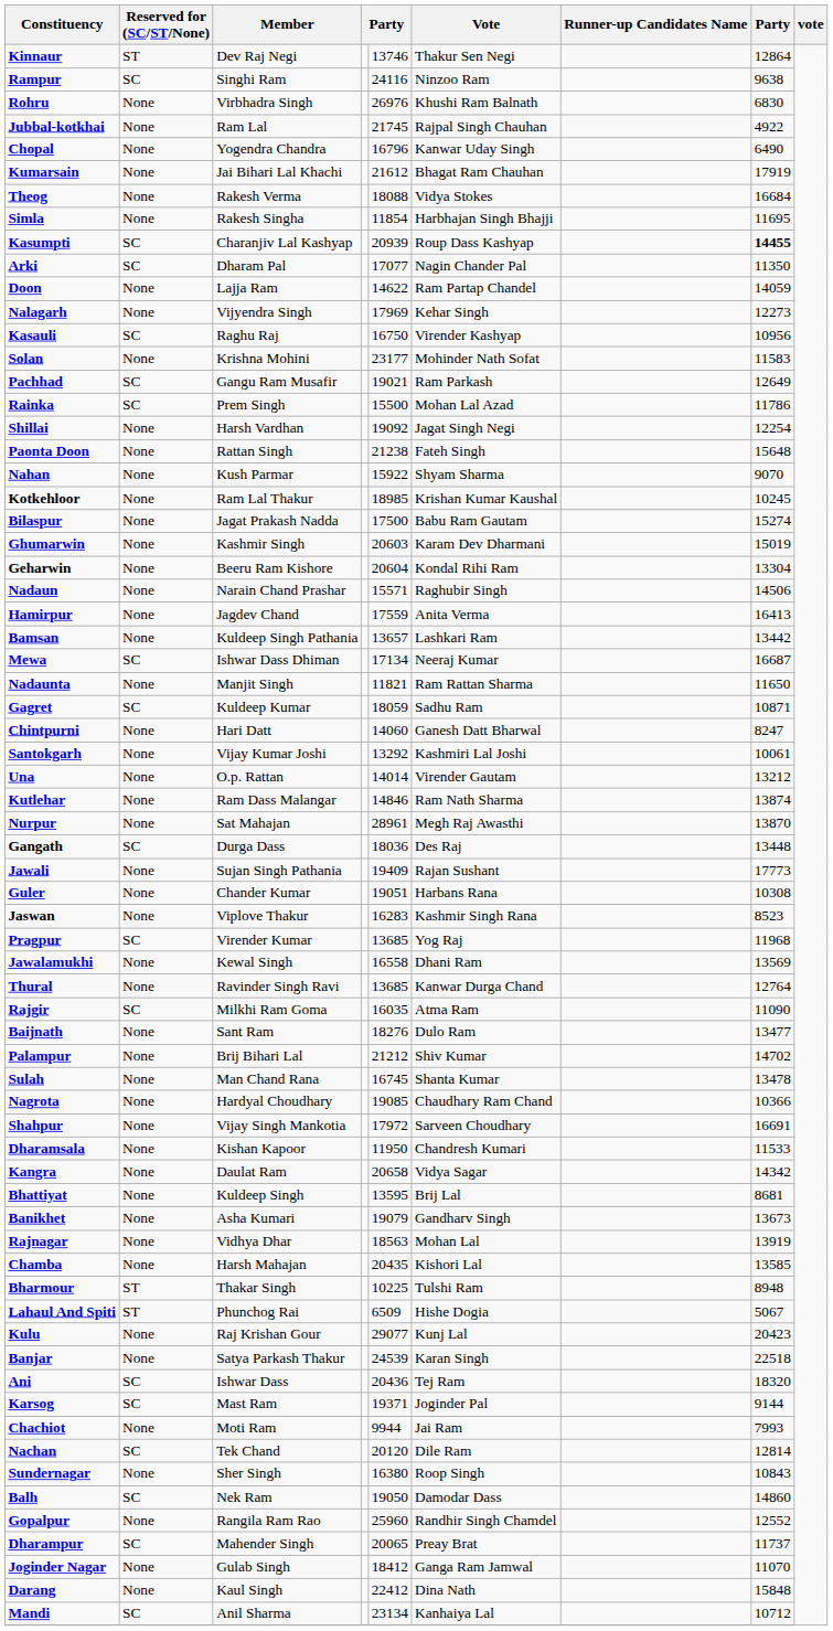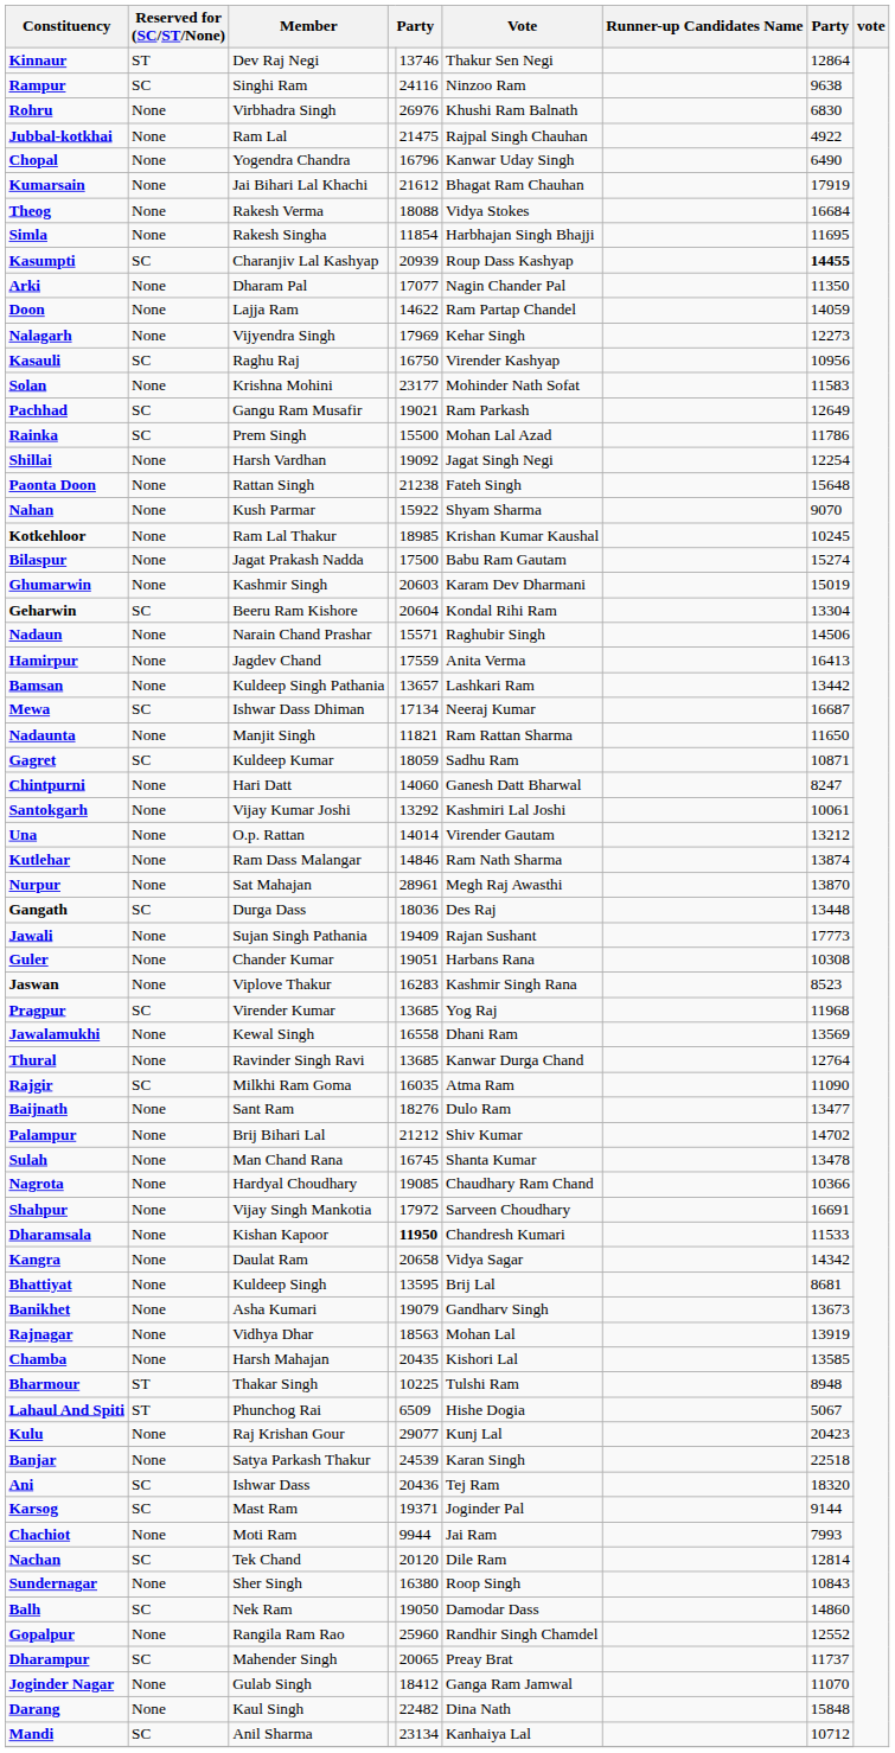 <table class="wikitable sortable">
 <tr>
 <th><strong>Constituency</strong></th>
 <th>Reserved for<br>(<a href='#'>SC</a>/<a href='#'>ST</a>/None)</th>
 <th>Member</th>
 <th colspan=2>Party</th>
 <th>Vote</th>
 <th>Runner-up Candidates Name</th>
 <th colspan="2">Party</th>
 <th>vote</th>
 </tr>
 <tr>
 <td><a href='#'><strong>Kinnaur</strong></a></td>
 <td>ST</td>
 <td>Dev Raj Negi</td>
 <td></td>
 <td>13746</td>
 <td>Thakur Sen Negi</td>
 <td></td>
 <td>12864</td>
 </tr>
 <tr>
 <td><a href='#'><strong>Rampur</strong></a></td>
 <td>SC</td>
 <td>Singhi Ram</td>
 <td></td>
 <td>24116</td>
 <td>Ninzoo Ram</td>
 <td></td>
 <td>9638</td>
 </tr>
 <tr>
 <td><a href='#'><strong>Rohru</strong></a></td>
 <td>None</td>
 <td>Virbhadra Singh</td>
 <td></td>
 <td>26976</td>
 <td>Khushi Ram Balnath</td>
 <td></td>
 <td>6830</td>
 </tr>
 <tr>
 <td><a href='#'><strong>Jubbal-kotkhai</strong></a></td>
 <td>None</td>
 <td>Ram Lal</td>
 <td></td>
-<td>21745</td>
+<td>21475</td>
 <td>Rajpal Singh Chauhan</td>
 <td></td>
 <td>4922</td>
 </tr>
 <tr>
 <td><a href='#'><strong>Chopal</strong></a></td>
 <td>None</td>
 <td>Yogendra Chandra</td>
 <td></td>
 <td>16796</td>
 <td>Kanwar Uday Singh</td>
 <td></td>
 <td>6490</td>
 </tr>
 <tr>
 <td><a href='#'><strong>Kumarsain</strong></a></td>
 <td>None</td>
 <td>Jai Bihari Lal Khachi</td>
 <td></td>
 <td>21612</td>
 <td>Bhagat Ram Chauhan</td>
 <td></td>
 <td>17919</td>
 </tr>
 <tr>
 <td><a href='#'><strong>Theog</strong></a></td>
 <td>None</td>
 <td>Rakesh Verma</td>
 <td></td>
 <td>18088</td>
 <td>Vidya Stokes</td>
 <td></td>
 <td>16684</td>
 </tr>
 <tr>
 <td><a href='#'><strong>Simla</strong></a></td>
 <td>None</td>
 <td>Rakesh Singha</td>
 <td></td>
 <td>11854</td>
 <td>Harbhajan Singh Bhajji</td>
 <td></td>
 <td>11695</td>
 </tr>
 <tr>
 <td><a href='#'><strong>Kasumpti</strong></a></td>
 <td>SC</td>
 <td>Charanjiv Lal Kashyap</td>
 <td></td>
 <td>20939</td>
 <td>Roup Dass Kashyap</td>
 <td></td>
 <td><strong>14455</strong></td>
 </tr>
 <tr>
 <td><a href='#'><strong>Arki</strong></a></td>
-<td>SC</td>
+<td>None</td>
 <td>Dharam Pal</td>
 <td></td>
 <td>17077</td>
 <td>Nagin Chander Pal</td>
 <td></td>
 <td>11350</td>
 </tr>
 <tr>
 <td><a href='#'><strong>Doon</strong></a></td>
 <td>None</td>
 <td>Lajja Ram</td>
 <td></td>
 <td>14622</td>
 <td>Ram Partap Chandel</td>
 <td></td>
 <td>14059</td>
 </tr>
 <tr>
 <td><a href='#'><strong>Nalagarh</strong></a></td>
 <td>None</td>
 <td>Vijyendra Singh</td>
 <td></td>
 <td>17969</td>
 <td>Kehar Singh</td>
 <td></td>
 <td>12273</td>
 </tr>
 <tr>
 <td><a href='#'><strong>Kasauli</strong></a></td>
 <td>SC</td>
 <td>Raghu Raj</td>
 <td></td>
 <td>16750</td>
 <td>Virender Kashyap</td>
 <td></td>
 <td>10956</td>
 </tr>
 <tr>
 <td><a href='#'><strong>Solan</strong></a></td>
 <td>None</td>
 <td>Krishna Mohini</td>
 <td></td>
 <td>23177</td>
 <td>Mohinder Nath Sofat</td>
 <td></td>
 <td>11583</td>
 </tr>
 <tr>
 <td><a href='#'><strong>Pachhad</strong></a></td>
 <td>SC</td>
 <td>Gangu Ram Musafir</td>
 <td></td>
 <td>19021</td>
 <td>Ram Parkash</td>
 <td></td>
 <td>12649</td>
 </tr>
 <tr>
 <td><a href='#'><strong>Rainka</strong></a></td>
 <td>SC</td>
 <td>Prem Singh</td>
 <td></td>
 <td>15500</td>
 <td>Mohan Lal Azad</td>
 <td></td>
 <td>11786</td>
 </tr>
 <tr>
 <td><a href='#'><strong>Shillai</strong></a></td>
 <td>None</td>
 <td>Harsh Vardhan</td>
 <td></td>
 <td>19092</td>
 <td>Jagat Singh Negi</td>
 <td></td>
 <td>12254</td>
 </tr>
 <tr>
 <td><a href='#'><strong>Paonta Doon</strong></a></td>
 <td>None</td>
 <td>Rattan Singh</td>
 <td></td>
 <td>21238</td>
 <td>Fateh Singh</td>
 <td></td>
 <td>15648</td>
 </tr>
 <tr>
 <td><a href='#'><strong>Nahan</strong></a></td>
 <td>None</td>
 <td>Kush Parmar</td>
 <td></td>
 <td>15922</td>
 <td>Shyam Sharma</td>
 <td></td>
 <td>9070</td>
 </tr>
 <tr>
 <td><strong>Kotkehloor</strong></td>
 <td>None</td>
 <td>Ram Lal Thakur</td>
 <td></td>
 <td>18985</td>
 <td>Krishan Kumar Kaushal</td>
 <td></td>
 <td>10245</td>
 </tr>
 <tr>
 <td><a href='#'><strong>Bilaspur</strong></a></td>
 <td>None</td>
 <td>Jagat Prakash Nadda</td>
 <td></td>
 <td>17500</td>
 <td>Babu Ram Gautam</td>
 <td></td>
 <td>15274</td>
 </tr>
 <tr>
 <td><a href='#'><strong>Ghumarwin</strong></a></td>
 <td>None</td>
 <td>Kashmir Singh</td>
 <td></td>
 <td>20603</td>
 <td>Karam Dev Dharmani</td>
 <td></td>
 <td>15019</td>
 </tr>
 <tr>
 <td><strong>Geharwin</strong></td>
-<td>None</td>
+<td>SC</td>
 <td>Beeru Ram Kishore</td>
 <td></td>
 <td>20604</td>
 <td>Kondal Rihi Ram</td>
 <td></td>
 <td>13304</td>
 </tr>
 <tr>
 <td><a href='#'><strong>Nadaun</strong></a></td>
 <td>None</td>
 <td>Narain Chand Prashar</td>
 <td></td>
 <td>15571</td>
 <td>Raghubir Singh</td>
 <td></td>
 <td>14506</td>
 </tr>
 <tr>
 <td><a href='#'><strong>Hamirpur</strong></a></td>
 <td>None</td>
 <td>Jagdev Chand</td>
 <td></td>
 <td>17559</td>
 <td>Anita Verma</td>
 <td></td>
 <td>16413</td>
 </tr>
 <tr>
 <td><a href='#'><strong>Bamsan</strong></a></td>
 <td>None</td>
 <td>Kuldeep Singh Pathania</td>
 <td></td>
 <td>13657</td>
 <td>Lashkari Ram</td>
 <td></td>
 <td>13442</td>
 </tr>
 <tr>
 <td><a href='#'><strong>Mewa</strong></a></td>
 <td>SC</td>
 <td>Ishwar Dass Dhiman</td>
 <td></td>
 <td>17134</td>
 <td>Neeraj Kumar</td>
 <td></td>
 <td>16687</td>
 </tr>
 <tr>
 <td><a href='#'><strong>Nadaunta</strong></a></td>
 <td>None</td>
 <td>Manjit Singh</td>
 <td></td>
 <td>11821</td>
 <td>Ram Rattan Sharma</td>
 <td></td>
 <td>11650</td>
 </tr>
 <tr>
 <td><a href='#'><strong>Gagret</strong></a></td>
 <td>SC</td>
 <td>Kuldeep Kumar</td>
 <td></td>
 <td>18059</td>
 <td>Sadhu Ram</td>
 <td></td>
 <td>10871</td>
 </tr>
 <tr>
 <td><a href='#'><strong>Chintpurni</strong></a></td>
 <td>None</td>
 <td>Hari Datt</td>
 <td></td>
 <td>14060</td>
 <td>Ganesh Datt Bharwal</td>
 <td></td>
 <td>8247</td>
 </tr>
 <tr>
 <td><a href='#'><strong>Santokgarh</strong></a></td>
 <td>None</td>
 <td>Vijay Kumar Joshi</td>
 <td></td>
 <td>13292</td>
 <td>Kashmiri Lal Joshi</td>
 <td></td>
 <td>10061</td>
 </tr>
 <tr>
 <td><a href='#'><strong>Una</strong></a></td>
 <td>None</td>
 <td>O.p. Rattan</td>
 <td></td>
 <td>14014</td>
 <td>Virender Gautam</td>
 <td></td>
 <td>13212</td>
 </tr>
 <tr>
 <td><a href='#'><strong>Kutlehar</strong></a></td>
 <td>None</td>
 <td>Ram Dass Malangar</td>
 <td></td>
 <td>14846</td>
 <td>Ram Nath Sharma</td>
 <td></td>
 <td>13874</td>
 </tr>
 <tr>
 <td><a href='#'><strong>Nurpur</strong></a></td>
 <td>None</td>
 <td>Sat Mahajan</td>
 <td></td>
 <td>28961</td>
 <td>Megh Raj Awasthi</td>
 <td></td>
 <td>13870</td>
 </tr>
 <tr>
 <td><strong>Gangath</strong></td>
 <td>SC</td>
 <td>Durga Dass</td>
 <td></td>
 <td>18036</td>
 <td>Des Raj</td>
 <td></td>
 <td>13448</td>
 </tr>
 <tr>
 <td><a href='#'><strong>Jawali</strong></a></td>
 <td>None</td>
 <td>Sujan Singh Pathania</td>
 <td></td>
 <td>19409</td>
 <td>Rajan Sushant</td>
 <td></td>
 <td>17773</td>
 </tr>
 <tr>
 <td><a href='#'><strong>Guler</strong></a></td>
 <td>None</td>
 <td>Chander Kumar</td>
 <td></td>
 <td>19051</td>
 <td>Harbans Rana</td>
 <td></td>
 <td>10308</td>
 </tr>
 <tr>
 <td><strong>Jaswan</strong></td>
 <td>None</td>
 <td>Viplove Thakur</td>
 <td></td>
 <td>16283</td>
 <td>Kashmir Singh Rana</td>
 <td></td>
 <td>8523</td>
 </tr>
 <tr>
 <td><a href='#'><strong>Pragpur</strong></a></td>
 <td>SC</td>
 <td>Virender Kumar</td>
 <td></td>
 <td>13685</td>
 <td>Yog Raj</td>
 <td></td>
 <td>11968</td>
 </tr>
 <tr>
 <td><a href='#'><strong>Jawalamukhi</strong></a></td>
 <td>None</td>
 <td>Kewal Singh</td>
 <td></td>
 <td>16558</td>
 <td>Dhani Ram</td>
 <td></td>
 <td>13569</td>
 </tr>
 <tr>
 <td><a href='#'><strong>Thural</strong></a></td>
 <td>None</td>
 <td>Ravinder Singh Ravi</td>
 <td></td>
 <td>13685</td>
 <td>Kanwar Durga Chand</td>
 <td></td>
 <td>12764</td>
 </tr>
 <tr>
 <td><a href='#'><strong>Rajgir</strong></a></td>
 <td>SC</td>
 <td>Milkhi Ram Goma</td>
 <td></td>
 <td>16035</td>
 <td>Atma Ram</td>
 <td></td>
 <td>11090</td>
 </tr>
 <tr>
 <td><a href='#'><strong>Baijnath</strong></a></td>
 <td>None</td>
 <td>Sant Ram</td>
 <td></td>
 <td>18276</td>
 <td>Dulo Ram</td>
 <td></td>
 <td>13477</td>
 </tr>
 <tr>
 <td><a href='#'><strong>Palampur</strong></a></td>
 <td>None</td>
 <td>Brij Bihari Lal</td>
 <td></td>
 <td>21212</td>
 <td>Shiv Kumar</td>
 <td></td>
 <td>14702</td>
 </tr>
 <tr>
 <td><a href='#'><strong>Sulah</strong></a></td>
 <td>None</td>
 <td>Man Chand Rana</td>
 <td></td>
 <td>16745</td>
 <td>Shanta Kumar</td>
 <td></td>
 <td>13478</td>
 </tr>
 <tr>
 <td><a href='#'><strong>Nagrota</strong></a></td>
 <td>None</td>
 <td>Hardyal Choudhary</td>
 <td></td>
 <td>19085</td>
 <td>Chaudhary Ram Chand</td>
 <td></td>
 <td>10366</td>
 </tr>
 <tr>
 <td><a href='#'><strong>Shahpur</strong></a></td>
 <td>None</td>
 <td>Vijay Singh Mankotia</td>
 <td></td>
 <td>17972</td>
 <td>Sarveen Choudhary</td>
 <td></td>
 <td>16691</td>
 </tr>
 <tr>
 <td><a href='#'><strong>Dharamsala</strong></a></td>
 <td>None</td>
 <td>Kishan Kapoor</td>
 <td></td>
-<td>11950</td>
+<td><strong>11950</strong></td>
 <td>Chandresh Kumari</td>
 <td></td>
 <td>11533</td>
 </tr>
 <tr>
 <td><a href='#'><strong>Kangra</strong></a></td>
 <td>None</td>
 <td>Daulat Ram</td>
 <td></td>
 <td>20658</td>
 <td>Vidya Sagar</td>
 <td></td>
 <td>14342</td>
 </tr>
 <tr>
 <td><a href='#'><strong>Bhattiyat</strong></a></td>
 <td>None</td>
 <td>Kuldeep Singh</td>
 <td></td>
 <td>13595</td>
 <td>Brij Lal</td>
 <td></td>
 <td>8681</td>
 </tr>
 <tr>
 <td><a href='#'><strong>Banikhet</strong></a></td>
 <td>None</td>
 <td>Asha Kumari</td>
 <td></td>
 <td>19079</td>
 <td>Gandharv Singh</td>
 <td></td>
 <td>13673</td>
 </tr>
 <tr>
 <td><a href='#'><strong>Rajnagar</strong></a></td>
 <td>None</td>
 <td>Vidhya Dhar</td>
 <td></td>
 <td>18563</td>
 <td>Mohan Lal</td>
 <td></td>
 <td>13919</td>
 </tr>
 <tr>
 <td><a href='#'><strong>Chamba</strong></a></td>
 <td>None</td>
 <td>Harsh Mahajan</td>
 <td></td>
 <td>20435</td>
 <td>Kishori Lal</td>
 <td></td>
 <td>13585</td>
 </tr>
 <tr>
 <td><a href='#'><strong>Bharmour</strong></a></td>
 <td>ST</td>
 <td>Thakar Singh</td>
 <td></td>
 <td>10225</td>
 <td>Tulshi Ram</td>
 <td></td>
 <td>8948</td>
 </tr>
 <tr>
 <td><a href='#'><strong>Lahaul And Spiti</strong></a></td>
 <td>ST</td>
 <td>Phunchog Rai</td>
 <td></td>
 <td>6509</td>
 <td>Hishe Dogia</td>
 <td></td>
 <td>5067</td>
 </tr>
 <tr>
 <td><a href='#'><strong>Kulu</strong></a></td>
 <td>None</td>
 <td>Raj Krishan Gour</td>
 <td></td>
 <td>29077</td>
 <td>Kunj Lal</td>
 <td></td>
 <td>20423</td>
 </tr>
 <tr>
 <td><a href='#'><strong>Banjar</strong></a></td>
 <td>None</td>
 <td>Satya Parkash Thakur</td>
 <td></td>
 <td>24539</td>
 <td>Karan Singh</td>
 <td></td>
 <td>22518</td>
 </tr>
 <tr>
 <td><a href='#'><strong>Ani</strong></a></td>
 <td>SC</td>
 <td>Ishwar Dass</td>
 <td></td>
 <td>20436</td>
 <td>Tej Ram</td>
 <td></td>
 <td>18320</td>
 </tr>
 <tr>
 <td><a href='#'><strong>Karsog</strong></a></td>
 <td>SC</td>
 <td>Mast Ram</td>
 <td></td>
 <td>19371</td>
 <td>Joginder Pal</td>
 <td></td>
 <td>9144</td>
 </tr>
 <tr>
 <td><a href='#'><strong>Chachiot</strong></a></td>
 <td>None</td>
 <td>Moti Ram</td>
 <td></td>
 <td>9944</td>
 <td>Jai Ram</td>
 <td></td>
 <td>7993</td>
 </tr>
 <tr>
 <td><a href='#'><strong>Nachan</strong></a></td>
 <td>SC</td>
 <td>Tek Chand</td>
 <td></td>
 <td>20120</td>
 <td>Dile Ram</td>
 <td></td>
 <td>12814</td>
 </tr>
 <tr>
 <td><a href='#'><strong>Sundernagar</strong></a></td>
 <td>None</td>
 <td>Sher Singh</td>
 <td></td>
 <td>16380</td>
 <td>Roop Singh</td>
 <td></td>
 <td>10843</td>
 </tr>
 <tr>
 <td><a href='#'><strong>Balh</strong></a></td>
 <td>SC</td>
 <td>Nek Ram</td>
 <td></td>
 <td>19050</td>
 <td>Damodar Dass</td>
 <td></td>
 <td>14860</td>
 </tr>
 <tr>
 <td><a href='#'><strong>Gopalpur</strong></a></td>
 <td>None</td>
 <td>Rangila Ram Rao</td>
 <td></td>
 <td>25960</td>
 <td>Randhir Singh Chamdel</td>
 <td></td>
 <td>12552</td>
 </tr>
 <tr>
 <td><a href='#'><strong>Dharampur</strong></a></td>
 <td>SC</td>
 <td>Mahender Singh</td>
 <td></td>
 <td>20065</td>
 <td>Preay Brat</td>
 <td></td>
 <td>11737</td>
 </tr>
 <tr>
 <td><a href='#'><strong>Joginder Nagar</strong></a></td>
 <td>None</td>
 <td>Gulab Singh</td>
 <td></td>
 <td>18412</td>
 <td>Ganga Ram Jamwal</td>
 <td></td>
 <td>11070</td>
 </tr>
 <tr>
 <td><a href='#'><strong>Darang</strong></a></td>
 <td>None</td>
 <td>Kaul Singh</td>
 <td></td>
-<td>22412</td>
+<td>22482</td>
 <td>Dina Nath</td>
 <td></td>
 <td>15848</td>
 </tr>
 <tr>
 <td><a href='#'><strong>Mandi</strong></a></td>
 <td>SC</td>
 <td>Anil Sharma</td>
 <td></td>
 <td>23134</td>
 <td>Kanhaiya Lal</td>
 <td></td>
 <td>10712</td>
 </tr>
 <tr>
 </tr>
 </table>
